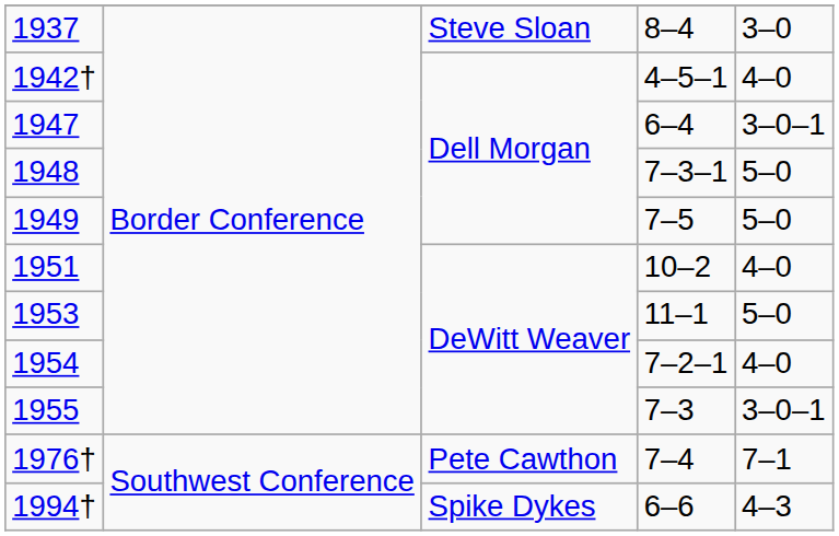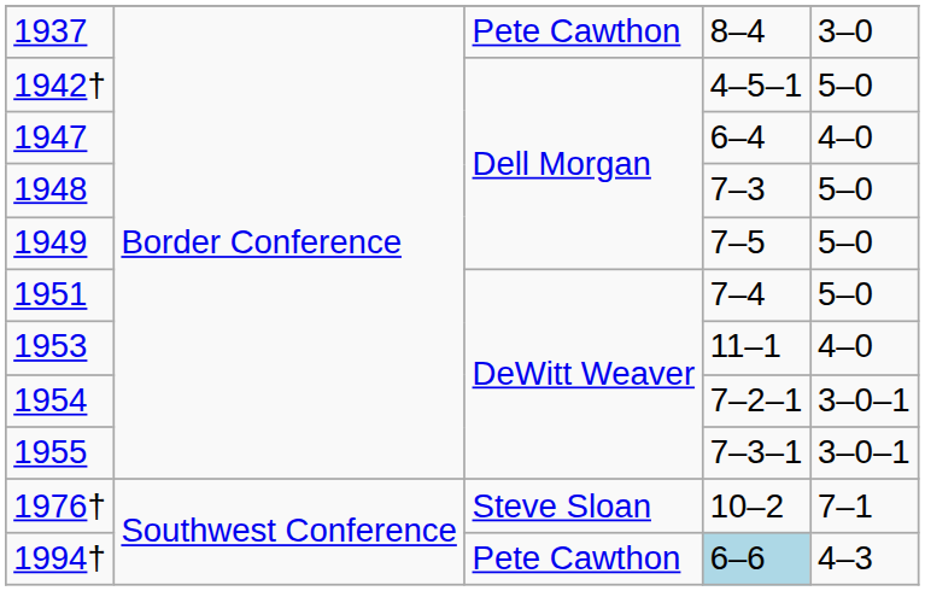 <table class="wikitable">
 <tr>
 </tr>
 <tr>
 <td><a href='#'>1937</a></td>
 <td rowspan="9"><a href='#'>Border Conference</a></td>
-<td><a href='#'>Steve Sloan</a></td>
+<td><a href='#'>Pete Cawthon</a></td>
 <td>8–4</td>
 <td>3–0</td>
 </tr>
 <tr>
 <td><a href='#'>1942</a>†</td>
 <td rowspan="4"><a href='#'>Dell Morgan</a></td>
 <td>4–5–1</td>
-<td>4–0</td>
+<td>5–0</td>
 </tr>
 <tr>
 <td><a href='#'>1947</a></td>
 <td>6–4</td>
-<td>3–0–1</td>
+<td>4–0</td>
 </tr>
 <tr>
 <td><a href='#'>1948</a></td>
-<td>7–3–1</td>
+<td>7–3</td>
 <td>5–0</td>
 </tr>
 <tr>
 <td><a href='#'>1949</a></td>
 <td>7–5</td>
 <td>5–0</td>
 </tr>
 <tr>
 <td><a href='#'>1951</a></td>
 <td rowspan="4"><a href='#'>DeWitt Weaver</a></td>
-<td>10–2</td>
-<td>4–0</td>
+<td>7–4</td>
+<td>5–0</td>
 </tr>
 <tr>
 <td><a href='#'>1953</a></td>
 <td>11–1</td>
-<td>5–0</td>
+<td>4–0</td>
 </tr>
 <tr>
 <td><a href='#'>1954</a></td>
 <td>7–2–1</td>
-<td>4–0</td>
+<td>3–0–1</td>
 </tr>
 <tr>
 <td><a href='#'>1955</a></td>
-<td>7–3</td>
+<td>7–3–1</td>
 <td>3–0–1</td>
 </tr>
 <tr>
 <td><a href='#'>1976</a>†</td>
 <td rowspan="2"><a href='#'>Southwest Conference</a></td>
-<td><a href='#'>Pete Cawthon</a></td>
-<td>7–4</td>
+<td><a href='#'>Steve Sloan</a></td>
+<td>10–2</td>
 <td>7–1</td>
 </tr>
 <tr>
 <td><a href='#'>1994</a>†</td>
-<td><a href='#'>Spike Dykes</a></td>
-<td>6–6</td>
+<td><a href='#'>Pete Cawthon</a></td>
+<td style="background: lightblue;">6–6</td>
 <td>4–3</td>
 </tr>
 </table>
